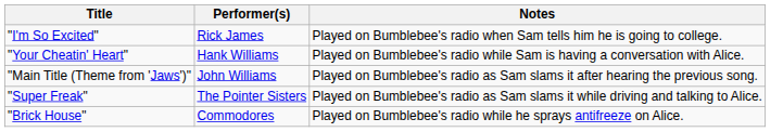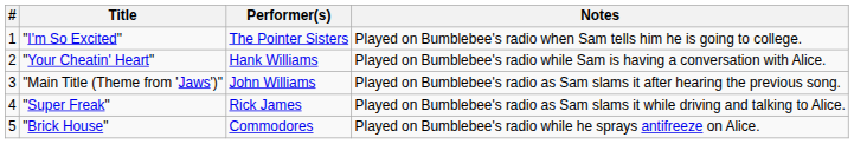 <table class="wikitable">
 <tr>
+<th style="text-align:center;">#</th>
 <th style="text-align:center;">Title</th>
 <th style="text-align:center;">Performer(s)</th>
 <th style="text-align:center;">Notes</th>
 </tr>
 <tr>
+<td>1</td>
 <td>"<a href='#'>I'm So Excited</a>"</td>
-<td><a href='#'>Rick James</a></td>
+<td><a href='#'>The Pointer Sisters</a></td>
 <td>Played on Bumblebee's radio when Sam tells him he is going to college.</td>
 </tr>
 <tr>
+<td>2</td>
 <td>"<a href='#'>Your Cheatin' Heart</a>"</td>
 <td><a href='#'>Hank Williams</a></td>
 <td>Played on Bumblebee's radio while Sam is having a conversation with Alice.</td>
 </tr>
 <tr>
+<td>3</td>
 <td>"Main Title (Theme from '<a href='#'>Jaws</a>')"</td>
 <td><a href='#'>John Williams</a></td>
 <td>Played on Bumblebee's radio as Sam slams it after hearing the previous song.</td>
 </tr>
 <tr>
+<td>4</td>
 <td>"<a href='#'>Super Freak</a>"</td>
-<td><a href='#'>The Pointer Sisters</a></td>
+<td><a href='#'>Rick James</a></td>
 <td>Played on Bumblebee's radio as Sam slams it while driving and talking to Alice.</td>
 </tr>
 <tr>
+<td>5</td>
 <td>"<a href='#'>Brick House</a>"</td>
 <td><a href='#'>Commodores</a></td>
 <td>Played on Bumblebee's radio while he sprays <a href='#'>antifreeze</a> on Alice.</td>
 </tr>
 </table>
